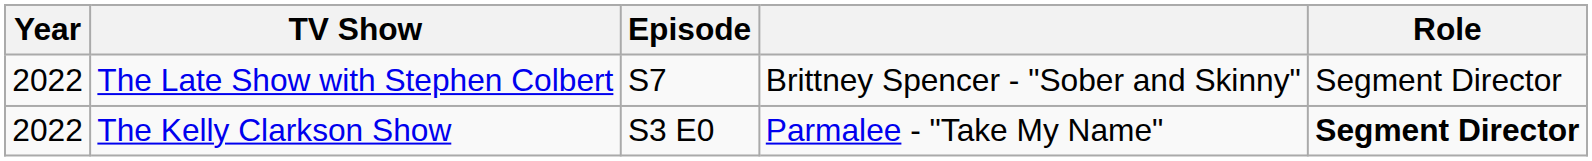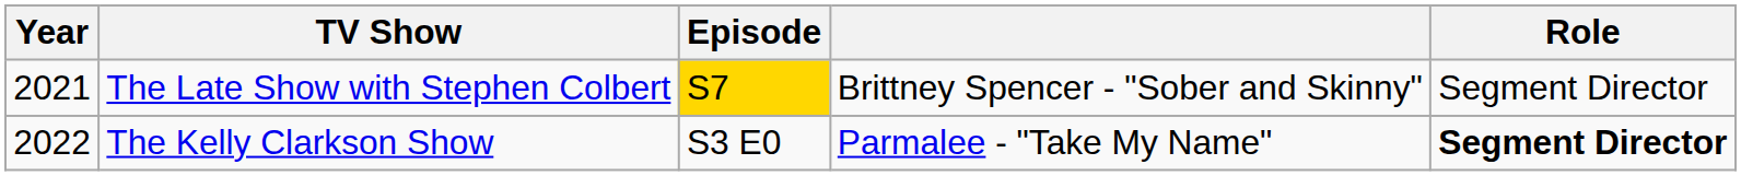 <table class="wikitable">
 <tr>
 <th>Year</th>
 <th>TV Show</th>
 <th>Episode</th>
 <th></th>
 <th>Role</th>
 </tr>
 <tr>
-<td>2022</td>
+<td>2021</td>
 <td><a href='#'>The Late Show with Stephen Colbert</a></td>
-<td>S7</td>
+<td style="background: gold;">S7</td>
 <td>Brittney Spencer - "Sober and Skinny"</td>
 <td>Segment Director</td>
 </tr>
 <tr>
 <td>2022</td>
 <td><a href='#'>The Kelly Clarkson Show</a></td>
 <td>S3 E0</td>
 <td><a href='#'>Parmalee</a> - "Take My Name"</td>
 <td><strong>Segment Director</strong></td>
 </tr>
 </table>
